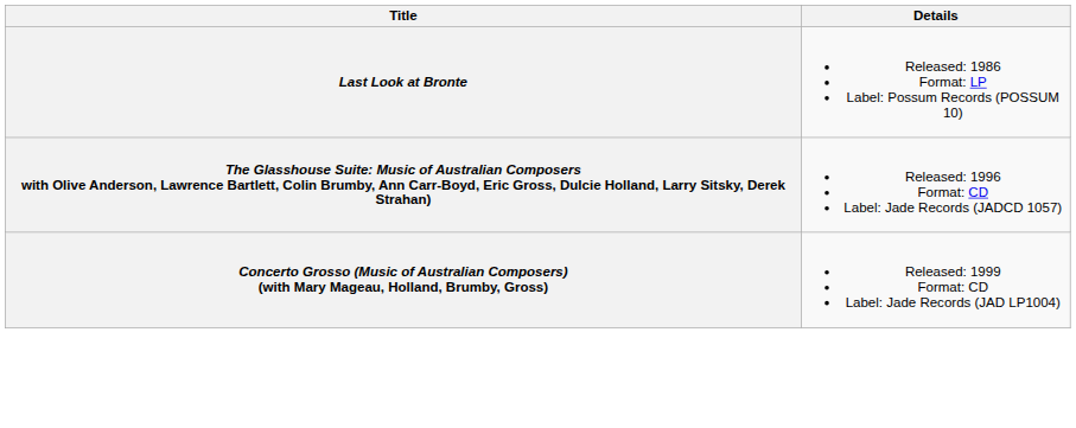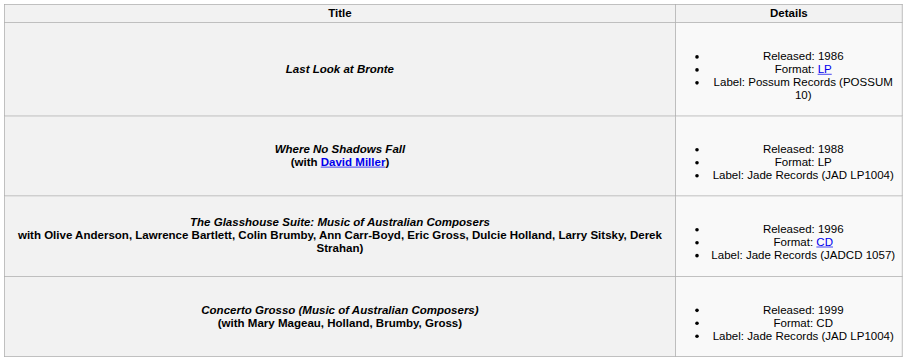 <table class="wikitable plainrowheaders" style="text-align:center;" border="1">
 <tr>
 <th>Title</th>
 <th>Details</th>
 </tr>
 <tr>
 <th scope="row"><em>Last Look at Bronte</em></th>
 <td><br><ul><li>Released: 1986</li><li>Format: <a href='#'>LP</a></li><li>Label: Possum Records (POSSUM 10)</li></ul></td>
 </tr>
 <tr>
+<th scope="row"><em>Where No Shadows Fall</em> <br> (with <a href='#'>David Miller</a>)</th>
+<td><br><ul><li>Released: 1988</li><li>Format: LP</li><li>Label: Jade Records (JAD LP1004)</li></ul></td>
+</tr>
+<tr>
 <th scope="row"><em>The Glasshouse Suite: Music of Australian Composers</em><br> with Olive Anderson, Lawrence Bartlett, Colin Brumby, Ann Carr-Boyd, Eric Gross, Dulcie Holland, Larry Sitsky, Derek Strahan)</th>
 <td><br><ul><li>Released: 1996</li><li>Format: <a href='#'>CD</a></li><li>Label: Jade Records (JADCD 1057)</li></ul></td>
 </tr>
 <tr>
 <th scope="row"><em>Concerto Grosso (Music of Australian Composers)</em> <br> (with Mary Mageau, Holland, Brumby, Gross)</th>
 <td><br><ul><li>Released: 1999</li><li>Format: CD</li><li>Label: Jade Records (JAD LP1004)</li></ul></td>
 </tr>
 </table>
